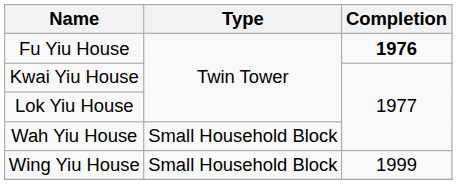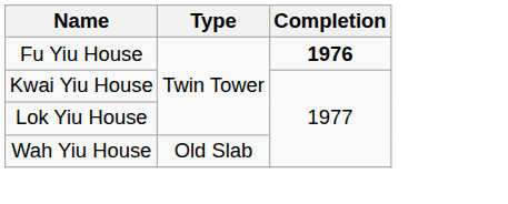 <table class="wikitable" style="text-align: center">
 <tr>
 <th>Name</th>
 <th>Type</th>
 <th>Completion</th>
 </tr>
 <tr>
 <td>Fu Yiu House</td>
 <td rowspan="3">Twin Tower</td>
 <td rowspan="1"><strong>1976</strong></td>
 </tr>
 <tr>
 <td>Kwai Yiu House</td>
 <td rowspan="3">1977</td>
 </tr>
 <tr>
 <td>Lok Yiu House</td>
 </tr>
 <tr>
 <td>Wah Yiu House</td>
-<td rowspan="1">Small Household Block</td>
-</tr>
-<tr>
-<td>Wing Yiu House</td>
-<td rowspan="1">Small Household Block</td>
-<td rowspan="1">1999</td>
+<td rowspan="1">Old Slab</td>
 </tr>
 <tr>
 </tr>
 </table>
